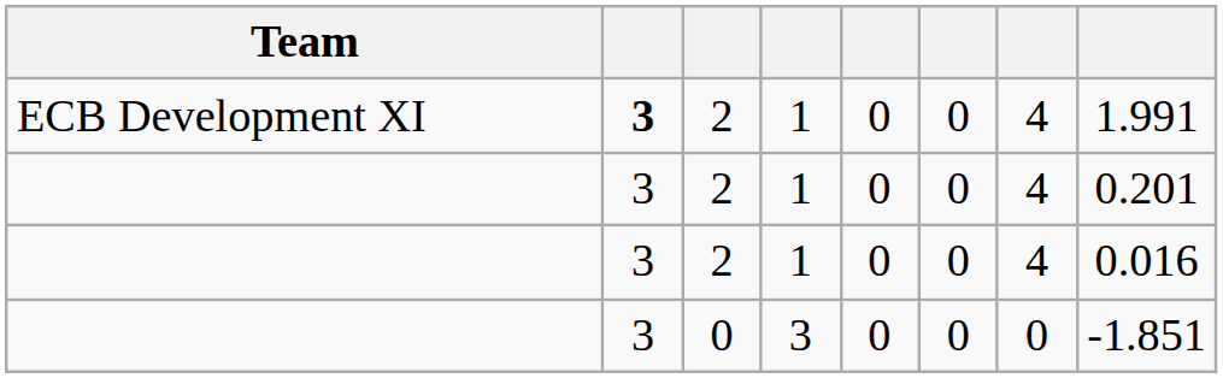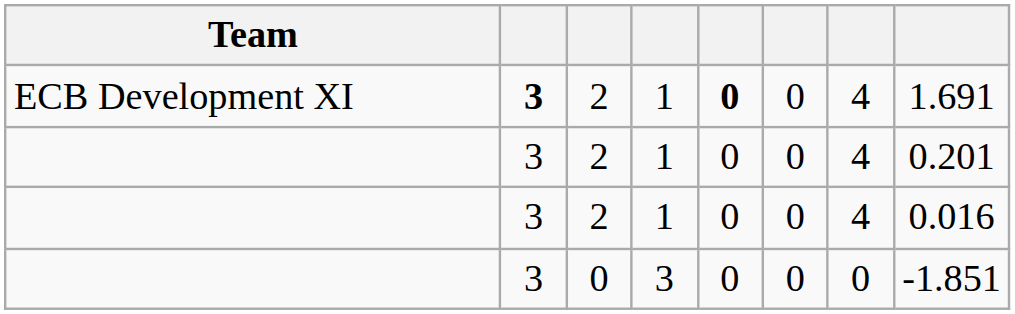 <table class="wikitable" style="text-align:center">
 <tr>
 <th width=200>Team</th>
 <th width=20></th>
 <th width=20></th>
 <th width=20></th>
 <th width=20></th>
 <th width=20></th>
 <th width=20></th>
 <th width=20></th>
 </tr>
 <tr>
 <td align="left">ECB Development XI</td>
 <td><strong>3</strong></td>
 <td>2</td>
 <td>1</td>
-<td>0</td>
+<td><strong>0</strong></td>
 <td>0</td>
 <td>4</td>
-<td>1.991</td>
+<td>1.691</td>
 </tr>
 <tr>
 <td align="left"></td>
 <td>3</td>
 <td>2</td>
 <td>1</td>
 <td>0</td>
 <td>0</td>
 <td>4</td>
 <td>0.201</td>
 </tr>
 <tr>
 <td align="left"></td>
 <td>3</td>
 <td>2</td>
 <td>1</td>
 <td>0</td>
 <td>0</td>
 <td>4</td>
 <td>0.016</td>
 </tr>
 <tr>
 <td align="left"></td>
 <td>3</td>
 <td>0</td>
 <td>3</td>
 <td>0</td>
 <td>0</td>
 <td>0</td>
 <td>-1.851</td>
 </tr>
 </table>
